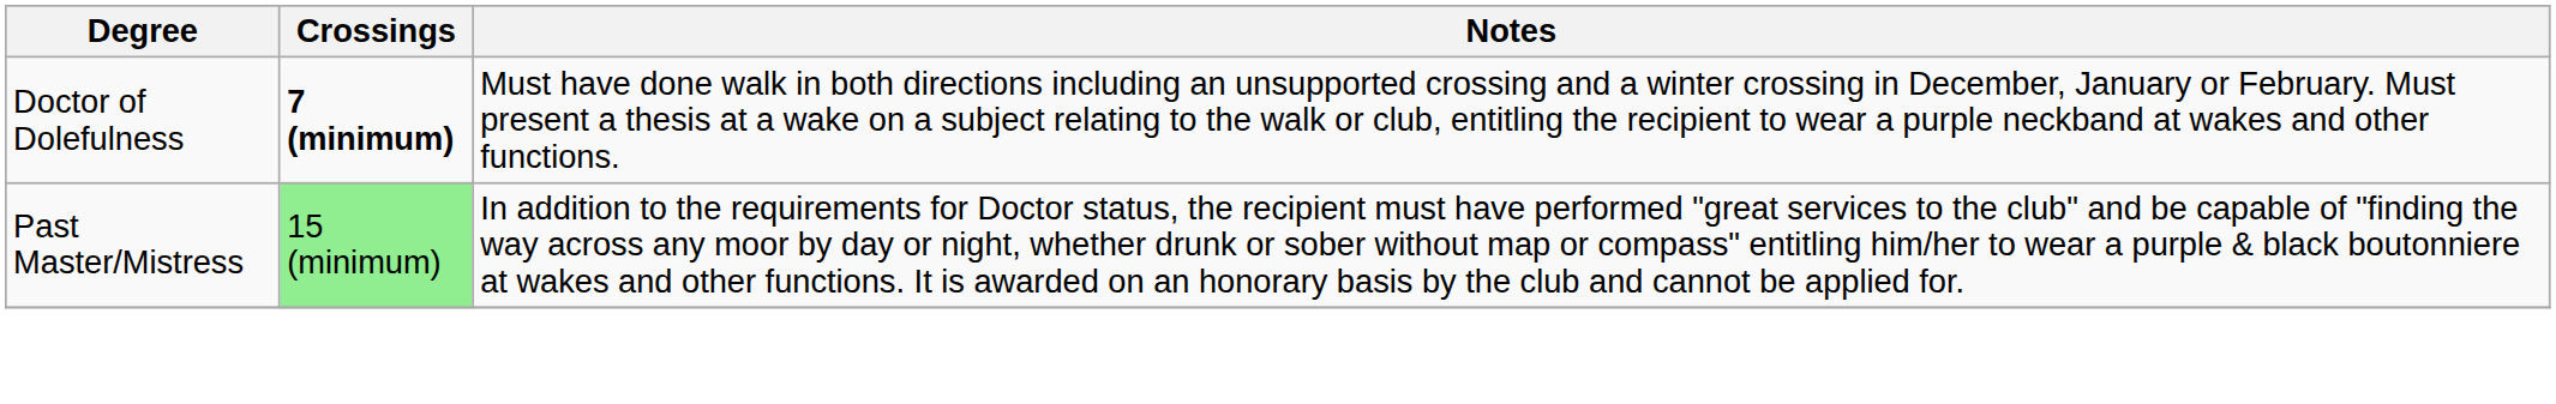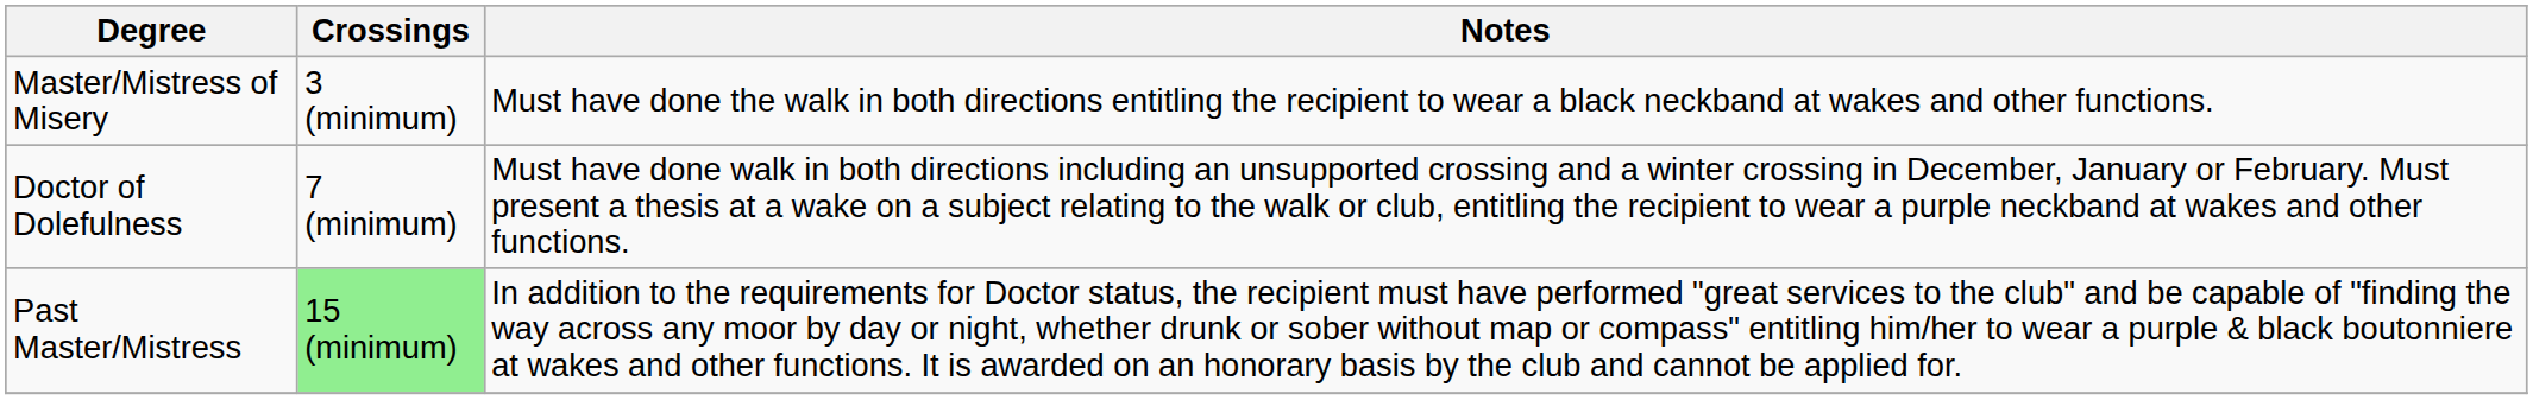 <table class="wikitable">
 <tr>
 <th bgcolor="#EEEEEE">Degree</th>
 <th bgcolor="#EEEEEE">Crossings</th>
 <th bgcolor="#EEEEEE">Notes</th>
 </tr>
 <tr>
+<td>Master/Mistress of Misery</td>
+<td>3 (minimum)</td>
+<td>Must have done the walk in both directions entitling the recipient to wear a black neckband at wakes and other functions.</td>
+</tr>
+<tr>
 <td>Doctor of Dolefulness</td>
-<td><strong>7 (minimum)</strong></td>
+<td>7 (minimum)</td>
 <td>Must have done walk in both directions including an unsupported crossing and a winter crossing in December, January or February. Must present a thesis at a wake on a subject relating to the walk or club, entitling the recipient to wear a purple neckband at wakes and other functions.</td>
 </tr>
 <tr>
 <td>Past Master/Mistress</td>
 <td style="background: lightgreen;">15 (minimum)</td>
 <td>In addition to the requirements for Doctor status, the recipient must have performed "great services to the club" and be capable of "finding the way across any moor by day or night, whether drunk or sober without map or compass" entitling him/her to wear a purple & black boutonniere at wakes and other functions. It is awarded on an honorary basis by the club and cannot be applied for.</td>
 </tr>
 <tr>
 </tr>
 </table>
